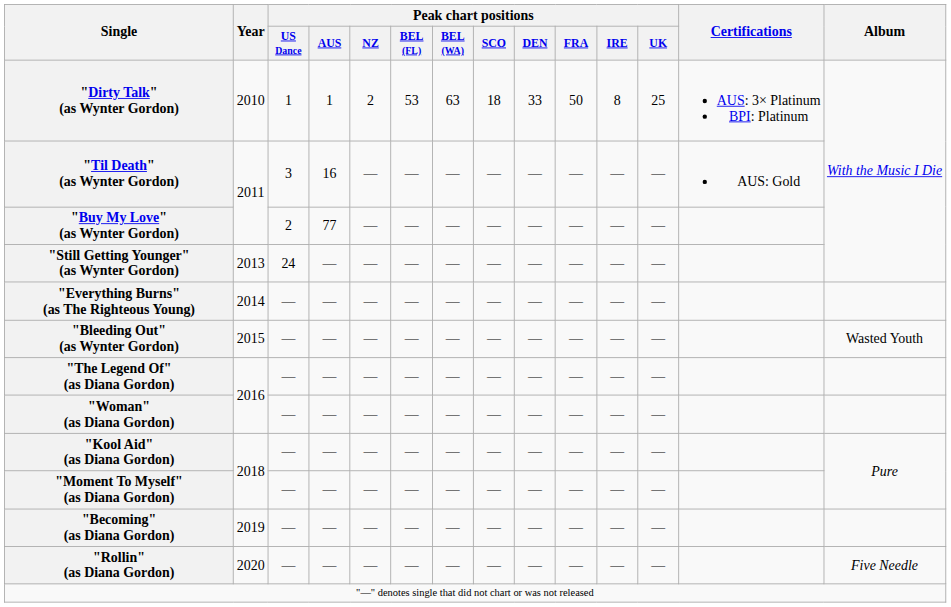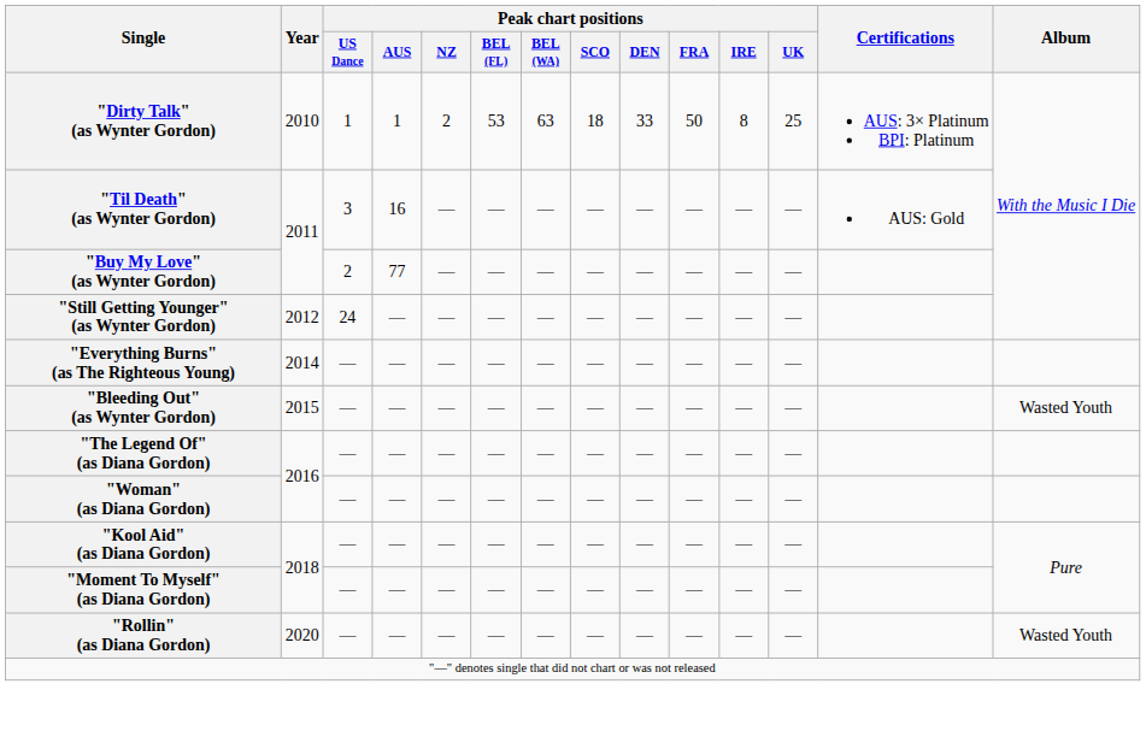 <table class="wikitable plainrowheaders" style="text-align:center;" border="1">
 <tr>
 <th scope="colw" rowspan="2" style="width:16em;">Single</th>
 <th scope="col" rowspan="2">Year</th>
 <th scope="col" colspan="10">Peak chart positions</th>
 <th scope="col" rowspan="2"><a href='#'>Certifications</a></th>
 <th scope="col" rowspan="2">Album</th>
 </tr>
 <tr>
 <th scope="col" style="width:3em;font-size:85%;"><a href='#'>US <small>Dance</small></a><br></th>
 <th scope="col" style="width:3em;font-size:85%;"><a href='#'>AUS</a><br></th>
 <th scope="col" style="width:3em;font-size:85%;"><a href='#'>NZ</a><br></th>
 <th scope="col" style="width:3em;font-size:85%;"><a href='#'>BEL <br><small>(FL)</small></a><br></th>
 <th scope="col" style="width:3em;font-size:85%;"><a href='#'>BEL <br><small>(WA)</small></a><br></th>
 <th scope="col" style="width:3em;font-size:85%;"><a href='#'>SCO</a><br></th>
 <th scope="col" style="width:3em;font-size:85%;"><a href='#'>DEN</a><br></th>
 <th scope="col" style="width:3em;font-size:85%;"><a href='#'>FRA</a><br></th>
 <th scope="col" style="width:3em;font-size:85%;"><a href='#'>IRE</a><br></th>
 <th scope="col" style="width:3em;font-size:85%;"><a href='#'>UK</a><br></th>
 </tr>
 <tr>
 <th scope="row">"<a href='#'>Dirty Talk</a>"<br><span>(as Wynter Gordon)</span></th>
 <td>2010</td>
 <td>1</td>
 <td>1</td>
 <td>2</td>
 <td>53</td>
 <td>63</td>
 <td>18</td>
 <td>33</td>
 <td>50</td>
 <td>8</td>
 <td>25</td>
 <td><br><ul><li><a href='#'>AUS</a>: 3× Platinum</li><li><a href='#'>BPI</a>: Platinum</li></ul></td>
 <td rowspan="4"><em><a href='#'>With the Music I Die</a></em></td>
 </tr>
 <tr>
 <th scope="row">"<a href='#'>Til Death</a>"<br><span>(as Wynter Gordon)</span></th>
 <td rowspan="2">2011</td>
 <td>3</td>
 <td>16</td>
 <td>—</td>
 <td>—</td>
 <td>—</td>
 <td>—</td>
 <td>—</td>
 <td>—</td>
 <td>—</td>
 <td>—</td>
 <td><br><ul><li>AUS: Gold</li></ul></td>
 </tr>
 <tr>
 <th scope="row">"<a href='#'>Buy My Love</a>"<br><span>(as Wynter Gordon)</span></th>
 <td>2</td>
 <td>77</td>
 <td>—</td>
 <td>—</td>
 <td>—</td>
 <td>—</td>
 <td>—</td>
 <td>—</td>
 <td>—</td>
 <td>—</td>
 <td></td>
 </tr>
 <tr>
 <th scope="row">"Still Getting Younger"<br><span>(as Wynter Gordon)</span></th>
-<td>2013</td>
+<td>2012</td>
 <td>24</td>
 <td>—</td>
 <td>—</td>
 <td>—</td>
 <td>—</td>
 <td>—</td>
 <td>—</td>
 <td>—</td>
 <td>—</td>
 <td>—</td>
 <td></td>
 </tr>
 <tr>
 <th scope="row">"Everything Burns" <br><span>(as The Righteous Young)</span></th>
 <td>2014</td>
 <td>—</td>
 <td>—</td>
 <td>—</td>
 <td>—</td>
 <td>—</td>
 <td>—</td>
 <td>—</td>
 <td>—</td>
 <td>—</td>
 <td>—</td>
 <td></td>
 <td></td>
 </tr>
 <tr>
 <th scope="row">"Bleeding Out"<br><span>(as Wynter Gordon)</span></th>
 <td>2015</td>
 <td>—</td>
 <td>—</td>
 <td>—</td>
 <td>—</td>
 <td>—</td>
 <td>—</td>
 <td>—</td>
 <td>—</td>
 <td>—</td>
 <td>—</td>
 <td></td>
 <td>Wasted Youth</td>
 </tr>
 <tr>
 <th scope="row">"The Legend Of" <br><span>(as Diana Gordon)</span></th>
 <td rowspan="2">2016</td>
 <td>—</td>
 <td>—</td>
 <td>—</td>
 <td>—</td>
 <td>—</td>
 <td>—</td>
 <td>—</td>
 <td>—</td>
 <td>—</td>
 <td>—</td>
 <td></td>
 <td></td>
 </tr>
 <tr>
 <th scope="row">"Woman" <br><span>(as Diana Gordon)</span></th>
 <td>—</td>
 <td>—</td>
 <td>—</td>
 <td>—</td>
 <td>—</td>
 <td>—</td>
 <td>—</td>
 <td>—</td>
 <td>—</td>
 <td>—</td>
 <td></td>
 <td></td>
 </tr>
 <tr>
 <th scope="row">"Kool Aid" <br><span>(as Diana Gordon)</span></th>
 <td rowspan="2">2018</td>
 <td>—</td>
 <td>—</td>
 <td>—</td>
 <td>—</td>
 <td>—</td>
 <td>—</td>
 <td>—</td>
 <td>—</td>
 <td>—</td>
 <td>—</td>
 <td></td>
 <td rowspan="2"><em>Pure</em></td>
 </tr>
 <tr>
 <th scope="row">"Moment To Myself" <br><span>(as Diana Gordon)</span></th>
 <td>—</td>
 <td>—</td>
 <td>—</td>
 <td>—</td>
 <td>—</td>
 <td>—</td>
 <td>—</td>
 <td>—</td>
 <td>—</td>
 <td>—</td>
 <td></td>
 </tr>
 <tr>
-<th scope="row">"Becoming" <br><span>(as Diana Gordon)</span></th>
-<td rowspan="1">2019</td>
-<td>—</td>
-<td>—</td>
-<td>—</td>
-<td>—</td>
-<td>—</td>
-<td>—</td>
-<td>—</td>
-<td>—</td>
-<td>—</td>
-<td>—</td>
-<td></td>
-<td></td>
-</tr>
-<tr>
 <th scope="row">"Rollin" <br><span>(as Diana Gordon)</span></th>
 <td rowspan="1">2020</td>
 <td>—</td>
 <td>—</td>
 <td>—</td>
 <td>—</td>
 <td>—</td>
 <td>—</td>
 <td>—</td>
 <td>—</td>
 <td>—</td>
 <td>—</td>
 <td></td>
-<td><em>Five Needle</em></td>
+<td>Wasted Youth</td>
 </tr>
 <tr>
 <td colspan="14" style="font-size:9pt">"—" denotes single that did not chart or was not released</td>
 </tr>
 </table>
